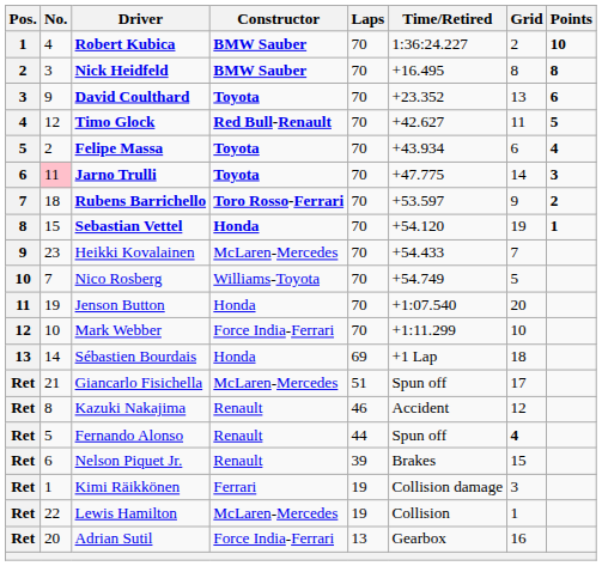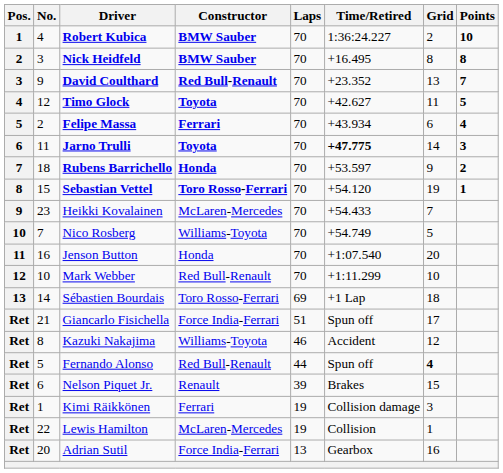 <table class="wikitable" style="font-size:85%">
 <tr>
 <th>Pos.</th>
 <th>No.</th>
 <th>Driver</th>
 <th>Constructor</th>
 <th>Laps</th>
 <th>Time/Retired</th>
 <th>Grid</th>
 <th>Points</th>
 </tr>
 <tr>
 <th>1</th>
 <td>4</td>
 <td> <strong><a href='#'>Robert Kubica</a></strong></td>
 <td><strong><a href='#'>BMW Sauber</a></strong></td>
 <td>70</td>
 <td>1:36:24.227</td>
 <td>2</td>
 <td><strong>10</strong></td>
 </tr>
 <tr>
 <th>2</th>
 <td>3</td>
 <td> <strong><a href='#'>Nick Heidfeld</a></strong></td>
 <td><strong><a href='#'>BMW Sauber</a></strong></td>
 <td>70</td>
 <td>+16.495</td>
 <td>8</td>
 <td><strong>8</strong></td>
 </tr>
 <tr>
 <th>3</th>
 <td>9</td>
 <td> <strong><a href='#'>David Coulthard</a></strong></td>
-<td><strong><a href='#'>Toyota</a></strong></td>
+<td><strong><a href='#'>Red Bull</a>-<a href='#'>Renault</a></strong></td>
 <td>70</td>
 <td>+23.352</td>
 <td>13</td>
-<td><strong>6</strong></td>
+<td><strong>7</strong></td>
 </tr>
 <tr>
 <th>4</th>
 <td>12</td>
 <td> <strong><a href='#'>Timo Glock</a></strong></td>
-<td><strong><a href='#'>Red Bull</a>-<a href='#'>Renault</a></strong></td>
+<td><strong><a href='#'>Toyota</a></strong></td>
 <td>70</td>
 <td>+42.627</td>
 <td>11</td>
 <td><strong>5</strong></td>
 </tr>
 <tr>
 <th>5</th>
 <td>2</td>
 <td> <strong><a href='#'>Felipe Massa</a></strong></td>
-<td><strong><a href='#'>Toyota</a></strong></td>
+<td><strong><a href='#'>Ferrari</a></strong></td>
 <td>70</td>
 <td>+43.934</td>
 <td>6</td>
 <td><strong>4</strong></td>
 </tr>
 <tr>
 <th>6</th>
-<td style="background: pink;">11</td>
+<td>11</td>
 <td> <strong><a href='#'>Jarno Trulli</a></strong></td>
 <td><strong><a href='#'>Toyota</a></strong></td>
 <td>70</td>
-<td>+47.775</td>
+<td><strong>+47.775</strong></td>
 <td>14</td>
 <td><strong>3</strong></td>
 </tr>
 <tr>
 <th>7</th>
 <td>18</td>
 <td> <strong><a href='#'>Rubens Barrichello</a></strong></td>
-<td><strong><a href='#'>Toro Rosso</a>-<a href='#'>Ferrari</a></strong></td>
+<td><strong><a href='#'>Honda</a></strong></td>
 <td>70</td>
 <td>+53.597</td>
 <td>9</td>
 <td><strong>2</strong></td>
 </tr>
 <tr>
 <th>8</th>
 <td>15</td>
 <td> <strong><a href='#'>Sebastian Vettel</a></strong></td>
-<td><strong><a href='#'>Honda</a></strong></td>
+<td><strong><a href='#'>Toro Rosso</a>-<a href='#'>Ferrari</a></strong></td>
 <td>70</td>
 <td>+54.120</td>
 <td>19</td>
 <td><strong>1</strong></td>
 </tr>
 <tr>
 <th>9</th>
 <td>23</td>
 <td> <a href='#'>Heikki Kovalainen</a></td>
 <td><a href='#'>McLaren</a>-<a href='#'>Mercedes</a></td>
 <td>70</td>
 <td>+54.433</td>
 <td>7</td>
 <td></td>
 </tr>
 <tr>
 <th>10</th>
 <td>7</td>
 <td> <a href='#'>Nico Rosberg</a></td>
 <td><a href='#'>Williams</a>-<a href='#'>Toyota</a></td>
 <td>70</td>
 <td>+54.749</td>
 <td>5</td>
 <td></td>
 </tr>
 <tr>
 <th>11</th>
-<td>19</td>
+<td>16</td>
 <td> <a href='#'>Jenson Button</a></td>
 <td><a href='#'>Honda</a></td>
 <td>70</td>
 <td>+1:07.540</td>
 <td>20</td>
 <td></td>
 </tr>
 <tr>
 <th>12</th>
 <td>10</td>
 <td> <a href='#'>Mark Webber</a></td>
-<td><a href='#'>Force India</a>-<a href='#'>Ferrari</a></td>
+<td><a href='#'>Red Bull</a>-<a href='#'>Renault</a></td>
 <td>70</td>
 <td>+1:11.299</td>
 <td>10</td>
 <td></td>
 </tr>
 <tr>
 <th>13</th>
 <td>14</td>
 <td> <a href='#'>Sébastien Bourdais</a></td>
-<td><a href='#'>Honda</a></td>
+<td><a href='#'>Toro Rosso</a>-<a href='#'>Ferrari</a></td>
 <td>69</td>
 <td>+1 Lap</td>
 <td>18</td>
 <td></td>
 </tr>
 <tr>
 <th>Ret</th>
 <td>21</td>
 <td> <a href='#'>Giancarlo Fisichella</a></td>
-<td><a href='#'>McLaren</a>-<a href='#'>Mercedes</a></td>
+<td><a href='#'>Force India</a>-<a href='#'>Ferrari</a></td>
 <td>51</td>
 <td>Spun off</td>
 <td>17</td>
 <td></td>
 </tr>
 <tr>
 <th>Ret</th>
 <td>8</td>
 <td> <a href='#'>Kazuki Nakajima</a></td>
-<td><a href='#'>Renault</a></td>
+<td><a href='#'>Williams</a>-<a href='#'>Toyota</a></td>
 <td>46</td>
 <td>Accident</td>
 <td>12</td>
 <td></td>
 </tr>
 <tr>
 <th>Ret</th>
 <td>5</td>
 <td> <a href='#'>Fernando Alonso</a></td>
-<td><a href='#'>Renault</a></td>
+<td><a href='#'>Red Bull</a>-<a href='#'>Renault</a></td>
 <td>44</td>
 <td>Spun off</td>
 <td><strong>4</strong></td>
 <td></td>
 </tr>
 <tr>
 <th>Ret</th>
 <td>6</td>
 <td> <a href='#'>Nelson Piquet Jr.</a></td>
 <td><a href='#'>Renault</a></td>
 <td>39</td>
 <td>Brakes</td>
 <td>15</td>
 <td></td>
 </tr>
 <tr>
 <th>Ret</th>
 <td>1</td>
 <td> <a href='#'>Kimi Räikkönen</a></td>
 <td><a href='#'>Ferrari</a></td>
 <td>19</td>
 <td>Collision damage</td>
 <td>3</td>
 <td></td>
 </tr>
 <tr>
 <th>Ret</th>
 <td>22</td>
 <td> <a href='#'>Lewis Hamilton</a></td>
 <td><a href='#'>McLaren</a>-<a href='#'>Mercedes</a></td>
 <td>19</td>
 <td>Collision</td>
 <td>1</td>
 <td></td>
 </tr>
 <tr>
 <th>Ret</th>
 <td>20</td>
 <td> <a href='#'>Adrian Sutil</a></td>
 <td><a href='#'>Force India</a>-<a href='#'>Ferrari</a></td>
 <td>13</td>
 <td>Gearbox</td>
 <td>16</td>
 <td></td>
 </tr>
 <tr>
 <th colspan="8"></th>
 </tr>
 </table>
